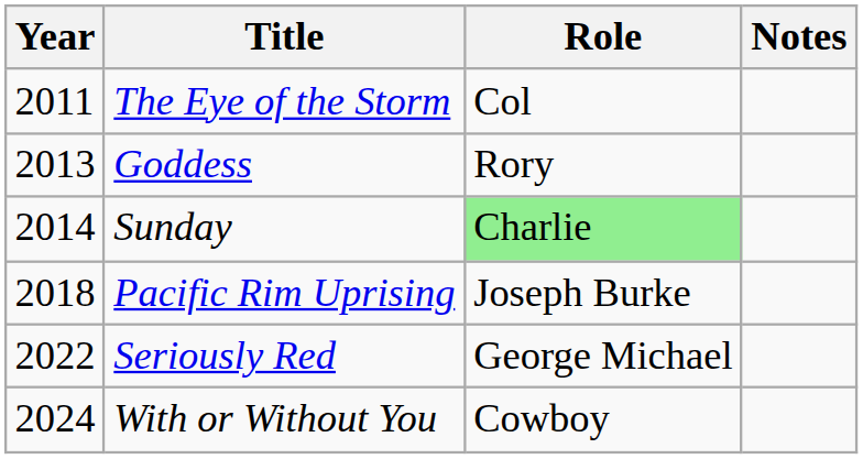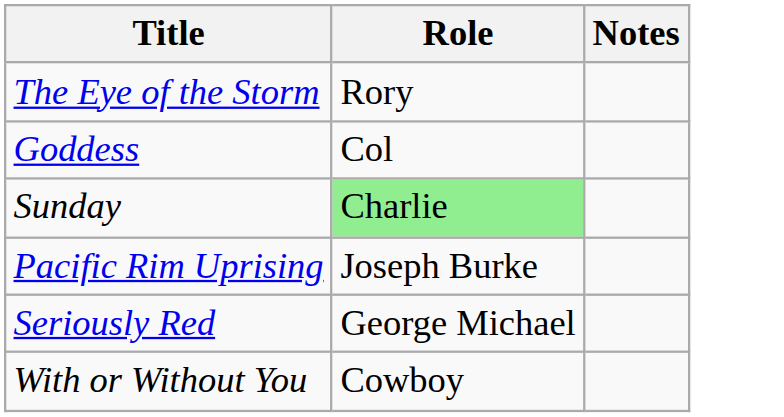 <table class="wikitable">
 <tr>
-<th>Year</th>
 <th>Title</th>
 <th>Role</th>
 <th>Notes</th>
 </tr>
 <tr>
-<td>2011</td>
 <td><em><a href='#'>The Eye of the Storm</a></em></td>
+<td>Rory</td>
+<td></td>
+</tr>
+<tr>
+<td><em><a href='#'>Goddess</a></em></td>
 <td>Col</td>
 <td></td>
 </tr>
 <tr>
-<td>2013</td>
-<td><em><a href='#'>Goddess</a></em></td>
-<td>Rory</td>
-<td></td>
-</tr>
-<tr>
-<td>2014</td>
 <td><em>Sunday</em></td>
 <td style="background: lightgreen;">Charlie</td>
 <td></td>
 </tr>
 <tr>
-<td>2018</td>
 <td><em><a href='#'>Pacific Rim Uprising</a></em></td>
 <td>Joseph Burke</td>
 <td></td>
 </tr>
 <tr>
-<td>2022</td>
 <td><em><a href='#'>Seriously Red</a></em></td>
 <td>George Michael</td>
 <td></td>
 </tr>
 <tr>
-<td>2024</td>
 <td><em>With or Without You</em></td>
 <td>Cowboy</td>
 <td></td>
 </tr>
 </table>
